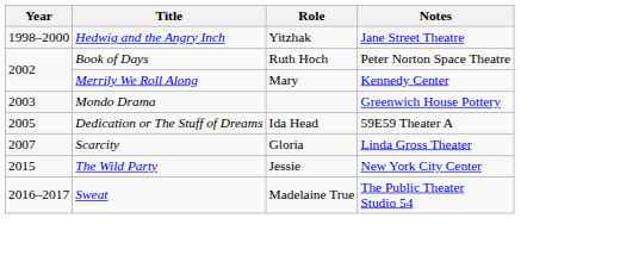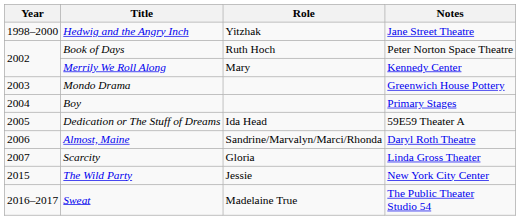 <table class="wikitable sortable">
 <tr>
 <th>Year</th>
 <th>Title</th>
 <th>Role</th>
 <th class="unsortable">Notes</th>
 </tr>
 <tr>
 <td>1998–2000</td>
 <td><em><a href='#'>Hedwig and the Angry Inch</a></em></td>
 <td>Yitzhak</td>
 <td><a href='#'>Jane Street Theatre</a></td>
 </tr>
 <tr>
 <td rowspan="2">2002</td>
 <td><em>Book of Days</em></td>
 <td>Ruth Hoch</td>
 <td>Peter Norton Space Theatre</td>
 </tr>
 <tr>
 <td><em><a href='#'>Merrily We Roll Along</a></em></td>
 <td>Mary</td>
 <td><a href='#'>Kennedy Center</a></td>
 </tr>
 <tr>
 <td>2003</td>
 <td><em>Mondo Drama</em></td>
 <td></td>
 <td><a href='#'>Greenwich House Pottery</a></td>
 </tr>
 <tr>
+<td>2004</td>
+<td><em>Boy</em></td>
+<td></td>
+<td><a href='#'>Primary Stages</a></td>
+</tr>
+<tr>
 <td>2005</td>
 <td><em>Dedication or The Stuff of Dreams</em></td>
 <td>Ida Head</td>
 <td>59E59 Theater A</td>
+</tr>
+<tr>
+<td>2006</td>
+<td><em><a href='#'>Almost, Maine</a></em></td>
+<td>Sandrine/Marvalyn/Marci/Rhonda</td>
+<td><a href='#'>Daryl Roth Theatre</a></td>
 </tr>
 <tr>
 <td>2007</td>
 <td><em>Scarcity</em></td>
 <td>Gloria</td>
 <td><a href='#'>Linda Gross Theater</a></td>
 </tr>
 <tr>
 <td>2015</td>
 <td><em><a href='#'>The Wild Party</a></em></td>
 <td>Jessie</td>
 <td><a href='#'>New York City Center</a></td>
 </tr>
 <tr>
 <td>2016–2017</td>
 <td><em><a href='#'>Sweat</a></em></td>
 <td>Madelaine True</td>
 <td><a href='#'>The Public Theater</a><br><a href='#'>Studio 54</a></td>
 </tr>
 </table>
